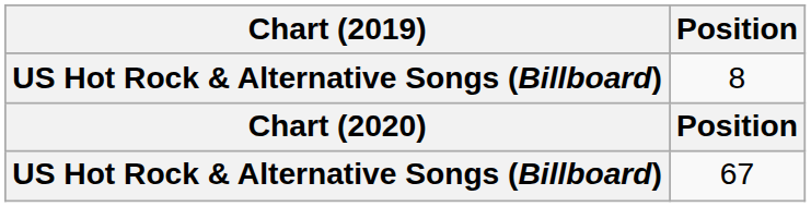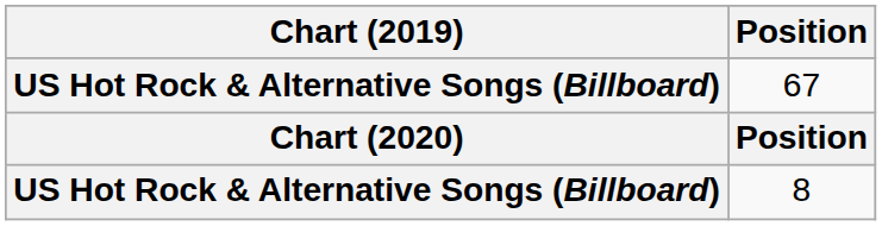 <table class="wikitable plainrowheaders" style="text-align:center">
 <tr>
 <th scope="col">Chart (2019)</th>
 <th scope="col">Position</th>
 </tr>
 <tr>
 <th scope="row">US Hot Rock & Alternative Songs (<em>Billboard</em>)</th>
-<td>8</td>
+<td>67</td>
 </tr>
 <tr>
 <th scope="col">Chart (2020)</th>
 <th scope="col">Position</th>
 </tr>
 <tr>
 <th scope="row">US Hot Rock & Alternative Songs (<em>Billboard</em>)</th>
-<td>67</td>
+<td>8</td>
 </tr>
 </table>
